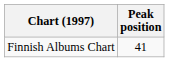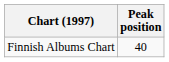 <table class="wikitable">
 <tr>
 <th>Chart (1997)</th>
 <th>Peak<br>position</th>
 </tr>
 <tr>
 <td>Finnish Albums Chart</td>
-<td style="text-align: center; ">41</td>
+<td style="text-align: center; ">40</td>
 </tr>
 </table>
